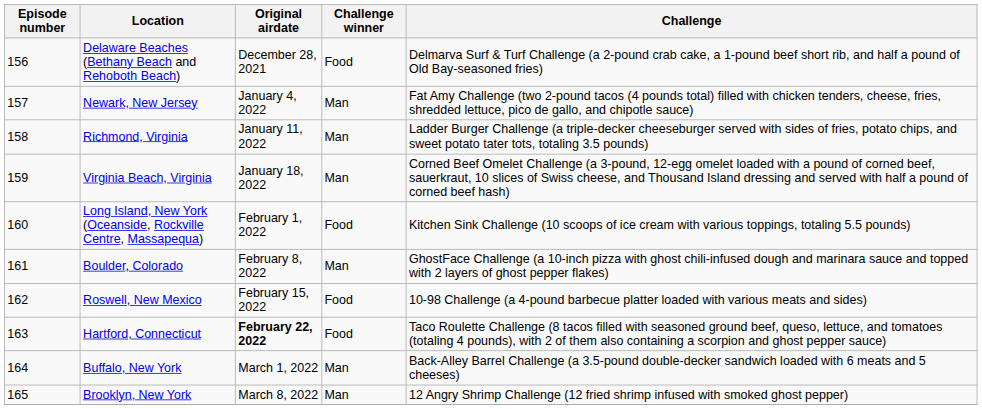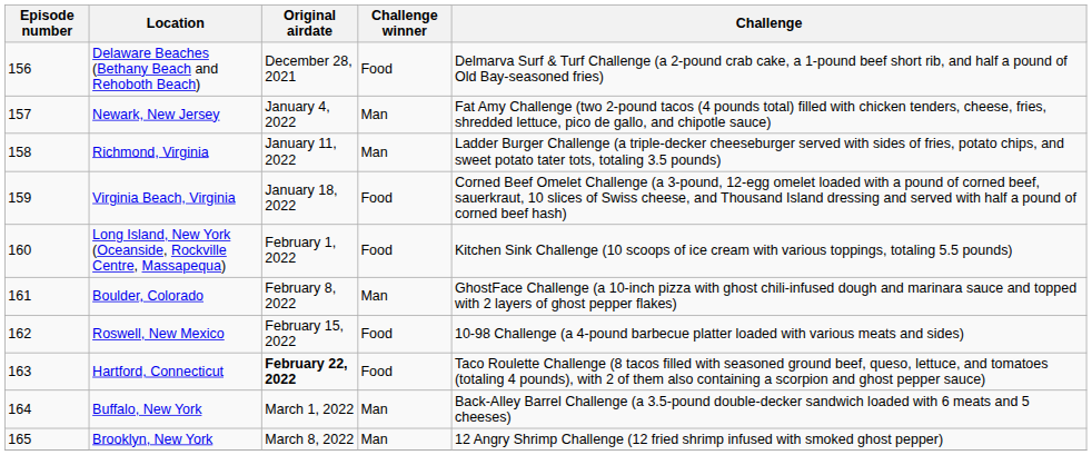 <table class="wikitable sortable" border="2"">
 <tr>
 <th>Episode number</th>
 <th>Location</th>
 <th>Original airdate</th>
 <th>Challenge winner</th>
 <th>Challenge</th>
 </tr>
 <tr>
 <td>156</td>
 <td><a href='#'>Delaware Beaches</a><br>(<a href='#'>Bethany Beach</a> and <a href='#'>Rehoboth Beach</a>)</td>
 <td>December 28, 2021</td>
 <td>Food</td>
 <td>Delmarva Surf & Turf Challenge (a 2-pound crab cake, a 1-pound beef short rib, and half a pound of Old Bay-seasoned fries)</td>
 </tr>
 <tr>
 <td>157</td>
 <td><a href='#'>Newark, New Jersey</a></td>
 <td>January 4, 2022</td>
 <td>Man</td>
 <td>Fat Amy Challenge (two 2-pound tacos (4 pounds total) filled with chicken tenders, cheese, fries, shredded lettuce, pico de gallo, and chipotle sauce)</td>
 </tr>
 <tr>
 <td>158</td>
 <td><a href='#'>Richmond, Virginia</a></td>
 <td>January 11, 2022</td>
 <td>Man</td>
 <td>Ladder Burger Challenge (a triple-decker cheeseburger served with sides of fries, potato chips, and sweet potato tater tots, totaling 3.5 pounds)</td>
 </tr>
 <tr>
 <td>159</td>
 <td><a href='#'>Virginia Beach, Virginia</a></td>
 <td>January 18, 2022</td>
-<td>Man</td>
+<td>Food</td>
 <td>Corned Beef Omelet Challenge (a 3-pound, 12-egg omelet loaded with a pound of corned beef, sauerkraut, 10 slices of Swiss cheese, and Thousand Island dressing and served with half a pound of corned beef hash)</td>
 </tr>
 <tr>
 <td>160</td>
 <td><a href='#'>Long Island, New York</a><br>(<a href='#'>Oceanside</a>, <a href='#'>Rockville Centre</a>, <a href='#'>Massapequa</a>)</td>
 <td>February 1, 2022</td>
 <td>Food</td>
 <td>Kitchen Sink Challenge (10 scoops of ice cream with various toppings, totaling 5.5 pounds)</td>
 </tr>
 <tr>
 <td>161</td>
 <td><a href='#'>Boulder, Colorado</a></td>
 <td>February 8, 2022</td>
 <td>Man</td>
 <td>GhostFace Challenge (a 10-inch pizza with ghost chili-infused dough and marinara sauce and topped with 2 layers of ghost pepper flakes)</td>
 </tr>
 <tr>
 <td>162</td>
 <td><a href='#'>Roswell, New Mexico</a></td>
 <td>February 15, 2022</td>
 <td>Food</td>
 <td>10-98 Challenge (a 4-pound barbecue platter loaded with various meats and sides)</td>
 </tr>
 <tr>
 <td>163</td>
 <td><a href='#'>Hartford, Connecticut</a></td>
 <td><strong>February 22, 2022</strong></td>
 <td>Food</td>
 <td>Taco Roulette Challenge (8 tacos filled with seasoned ground beef, queso, lettuce, and tomatoes (totaling 4 pounds), with 2 of them also containing a scorpion and ghost pepper sauce)</td>
 </tr>
 <tr>
 <td>164</td>
 <td><a href='#'>Buffalo, New York</a></td>
 <td>March 1, 2022</td>
 <td>Man</td>
 <td>Back-Alley Barrel Challenge (a 3.5-pound double-decker sandwich loaded with 6 meats and 5 cheeses)</td>
 </tr>
 <tr>
 <td>165</td>
 <td><a href='#'>Brooklyn, New York</a></td>
 <td>March 8, 2022</td>
 <td>Man</td>
 <td>12 Angry Shrimp Challenge (12 fried shrimp infused with smoked ghost pepper)</td>
 </tr>
 <tr>
 </tr>
 </table>
